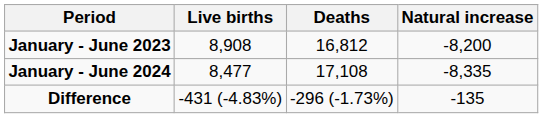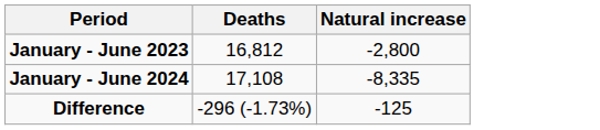 <table class="wikitable"  style="text-align:center;">
 <tr>
 <th>Period</th>
-<th>Live births</th>
 <th>Deaths</th>
 <th>Natural increase</th>
 </tr>
 <tr>
 <td><strong>January - June 2023 </strong></td>
-<td>8,908</td>
 <td>16,812</td>
-<td>-8,200</td>
+<td>-2,800</td>
 </tr>
 <tr>
 <td><strong>January - June 2024</strong></td>
-<td>8,477</td>
 <td>17,108</td>
 <td>-8,335</td>
 </tr>
 <tr>
 <td><strong>Difference</strong></td>
-<td> -431 (-4.83%)</td>
 <td> -296 (-1.73%)</td>
-<td> -135</td>
+<td> -125</td>
 </tr>
 </table>
